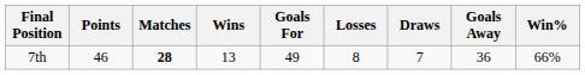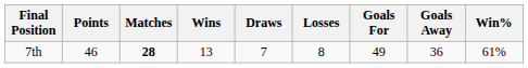 <table class="wikitable" style="font-size: 95%; text-align: center;">
 <tr>
 <th width=60>Final Position</th>
 <th width=60>Points</th>
 <th width=60>Matches</th>
 <th width=60>Wins</th>
+<th width=60>Draws</th>
+<th width=60>Losses</th>
 <th width=60>Goals For</th>
-<th width=60>Losses</th>
-<th width=60>Draws</th>
 <th width=60>Goals Away</th>
 <th width=60>Win%</th>
 </tr>
 <tr>
 <td>7th</td>
 <td>46</td>
 <td><strong>28</strong></td>
 <td>13</td>
+<td>7</td>
+<td>8</td>
 <td>49</td>
-<td>8</td>
-<td>7</td>
 <td>36</td>
-<td>66%</td>
+<td>61%</td>
 </tr>
 </table>
